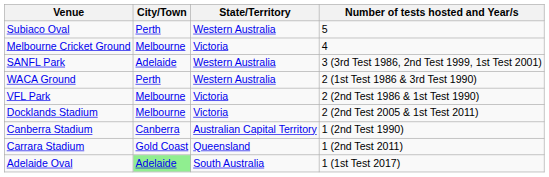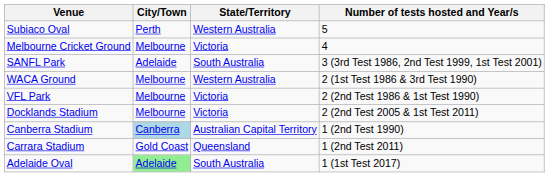 <table class="wikitable">
 <tr>
 <th>Venue</th>
 <th>City/Town</th>
 <th>State/Territory</th>
 <th>Number of tests hosted and Year/s</th>
 </tr>
 <tr>
 <td><a href='#'>Subiaco Oval</a></td>
 <td><a href='#'>Perth</a></td>
 <td><a href='#'>Western Australia</a></td>
 <td>5</td>
 </tr>
 <tr>
 <td><a href='#'>Melbourne Cricket Ground</a></td>
 <td><a href='#'>Melbourne</a></td>
 <td><a href='#'>Victoria</a></td>
 <td>4</td>
 </tr>
 <tr>
 <td><a href='#'>SANFL Park</a></td>
 <td><a href='#'>Adelaide</a></td>
-<td><a href='#'>Western Australia</a></td>
+<td><a href='#'>South Australia</a></td>
 <td>3 (3rd Test 1986, 2nd Test 1999, 1st Test 2001)</td>
 </tr>
 <tr>
 <td><a href='#'>WACA Ground</a></td>
-<td><a href='#'>Perth</a></td>
+<td><a href='#'>Melbourne</a></td>
 <td><a href='#'>Western Australia</a></td>
 <td>2 (1st Test 1986 & 3rd Test 1990)</td>
 </tr>
 <tr>
 <td><a href='#'>VFL Park</a></td>
 <td><a href='#'>Melbourne</a></td>
 <td><a href='#'>Victoria</a></td>
 <td>2 (2nd Test 1986 & 1st Test 1990)</td>
 </tr>
 <tr>
 <td><a href='#'>Docklands Stadium</a></td>
 <td><a href='#'>Melbourne</a></td>
 <td><a href='#'>Victoria</a></td>
 <td>2 (2nd Test 2005 & 1st Test 2011)</td>
 </tr>
 <tr>
 <td><a href='#'>Canberra Stadium</a></td>
-<td><a href='#'>Canberra</a></td>
+<td style="background: lightblue;"><a href='#'>Canberra</a></td>
 <td><a href='#'>Australian Capital Territory</a></td>
 <td>1 (2nd Test 1990)</td>
 </tr>
 <tr>
 <td><a href='#'>Carrara Stadium</a></td>
 <td><a href='#'>Gold Coast</a></td>
 <td><a href='#'>Queensland</a></td>
 <td>1 (2nd Test 2011)</td>
 </tr>
 <tr>
 <td><a href='#'>Adelaide Oval</a></td>
 <td style="background: lightgreen;"><a href='#'>Adelaide</a></td>
 <td><a href='#'>South Australia</a></td>
 <td>1 (1st Test 2017)</td>
 </tr>
 </table>
